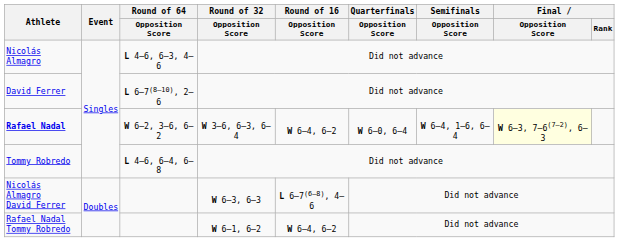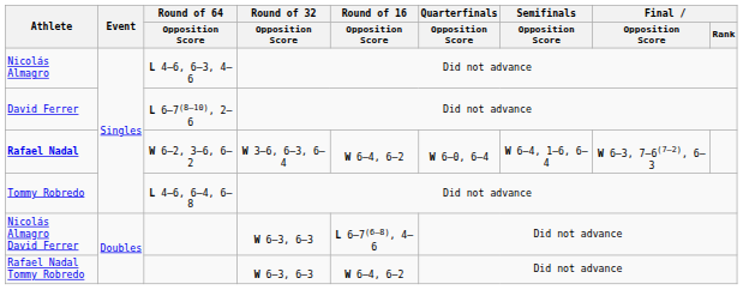 <table class=wikitable style="font-size:90%">
 <tr>
 <th rowspan="2">Athlete</th>
 <th rowspan="2">Event</th>
 <th>Round of 64</th>
 <th>Round of 32</th>
 <th>Round of 16</th>
 <th>Quarterfinals</th>
 <th>Semifinals</th>
 <th colspan=2>Final / </th>
 </tr>
 <tr style="font-size:95%">
 <th>Opposition<br>Score</th>
 <th>Opposition<br>Score</th>
 <th>Opposition<br>Score</th>
 <th>Opposition<br>Score</th>
 <th>Opposition<br>Score</th>
 <th>Opposition<br>Score</th>
 <th>Rank</th>
 </tr>
 <tr align=center>
 <td align=left><a href='#'>Nicolás Almagro</a></td>
 <td align=left rowspan=4><a href='#'>Singles</a></td>
 <td><br><strong>L</strong> 4–6, 6–3, 4–6</td>
 <td colspan=6>Did not advance</td>
 </tr>
 <tr align=center>
 <td align=left><a href='#'>David Ferrer</a></td>
 <td><br><strong>L</strong> 6–7<sup>(8–10)</sup>, 2–6</td>
 <td colspan=6>Did not advance</td>
 </tr>
 <tr align=center>
 <td align=left><strong><a href='#'>Rafael Nadal</a></strong></td>
 <td><br><strong>W</strong> 6–2, 3–6, 6–2</td>
 <td><br><strong>W</strong> 3–6, 6–3, 6–4</td>
 <td><br><strong>W</strong> 6–4, 6–2</td>
 <td><br><strong>W</strong> 6–0, 6–4</td>
 <td><br><strong>W</strong> 6–4, 1–6, 6–4</td>
-<td style="background: lightyellow;"><br><strong>W</strong> 6–3, 7–6<sup>(7–2)</sup>, 6–3</td>
+<td><br><strong>W</strong> 6–3, 7–6<sup>(7–2)</sup>, 6–3</td>
 <td></td>
 </tr>
 <tr align=center>
 <td align=left><a href='#'>Tommy Robredo</a></td>
 <td><br><strong>L</strong> 4–6, 6–4, 6–8</td>
 <td colspan=6>Did not advance</td>
 </tr>
 <tr align=center>
 <td align=left><a href='#'>Nicolás Almagro</a> <br><a href='#'>David Ferrer</a></td>
 <td align=left rowspan=2><a href='#'>Doubles</a></td>
 <td></td>
 <td><br><strong>W</strong> 6–3, 6–3</td>
 <td><br><strong>L</strong> 6–7<sup>(6–8)</sup>, 4–6</td>
 <td colspan=4>Did not advance</td>
 </tr>
 <tr align=center>
 <td align=left><a href='#'>Rafael Nadal</a> <br><a href='#'>Tommy Robredo</a></td>
 <td></td>
-<td><br><strong>W</strong> 6–1, 6–2</td>
+<td><br><strong>W</strong> 6–3, 6–3</td>
 <td><br><strong>W</strong> 6–4, 6–2</td>
 <td colspan=4>Did not advance</td>
 </tr>
 </table>
